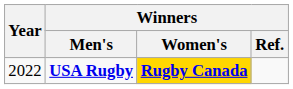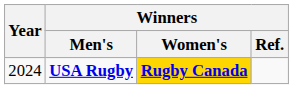 <table class="wikitable">
 <tr>
 <th rowspan="2">Year</th>
 <th colspan="3">Winners</th>
 </tr>
 <tr>
 <th>Men's</th>
 <th>Women's</th>
 <th>Ref.</th>
 </tr>
 <tr>
-<td align="center">2022</td>
+<td align="center">2024</td>
 <td align="center"><strong><a href='#'>USA Rugby</a></strong></td>
 <td align="center" style="background: gold;"><a href='#'><strong>Rugby Canada</strong></a></td>
 <td align="center"></td>
 </tr>
 </table>
